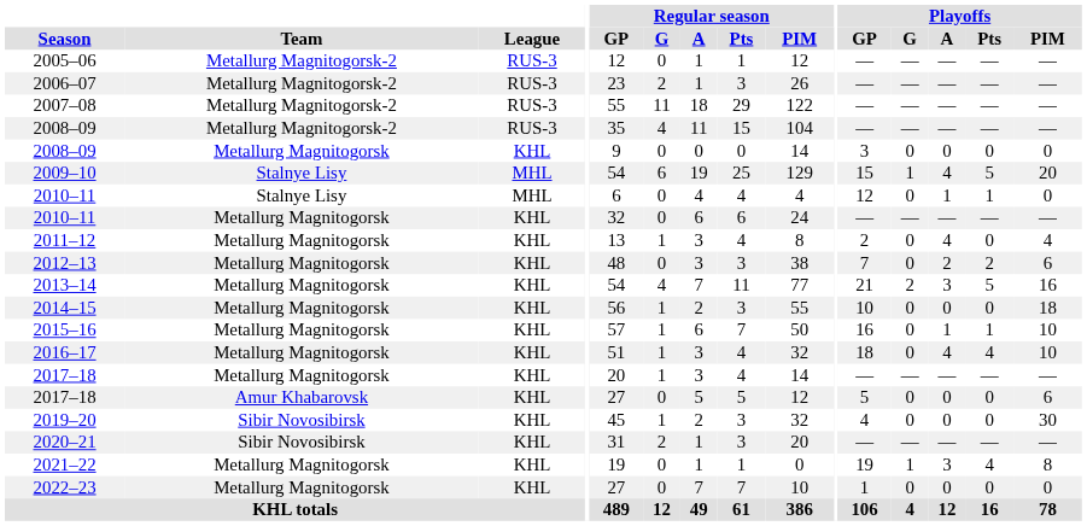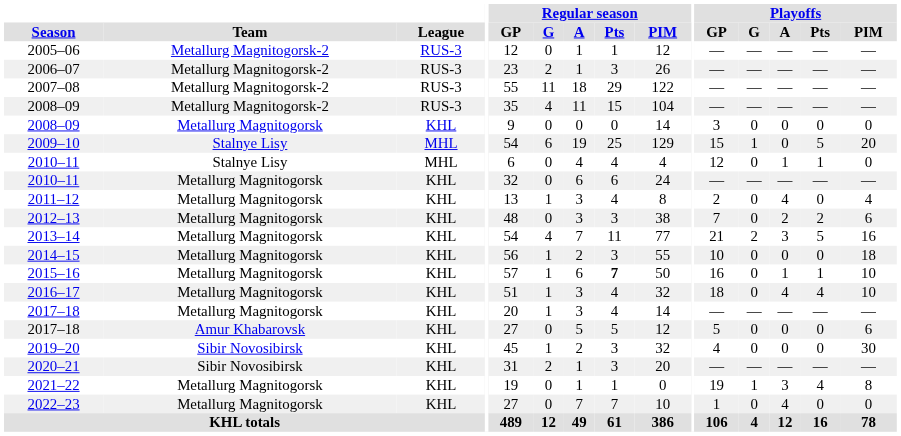 <table border="0" cellpadding="1" cellspacing="0" style="text-align:center; width:60em">
 <tr bgcolor="#e0e0e0">
 <th colspan="3" bgcolor="#ffffff"></th>
 <th rowspan="99" bgcolor="#ffffff"></th>
 <th colspan="5"><a href='#'>Regular season</a></th>
 <th rowspan="99" bgcolor="#ffffff"></th>
 <th colspan="5"><a href='#'>Playoffs</a></th>
 </tr>
 <tr bgcolor="#e0e0e0">
 <th><a href='#'>Season</a></th>
 <th>Team</th>
 <th>League</th>
 <th>GP</th>
 <th><a href='#'>G</a></th>
 <th><a href='#'>A</a></th>
 <th><a href='#'>Pts</a></th>
 <th><a href='#'>PIM</a></th>
 <th>GP</th>
 <th>G</th>
 <th>A</th>
 <th>Pts</th>
 <th>PIM</th>
 </tr>
 <tr>
 <td>2005–06</td>
 <td><a href='#'>Metallurg Magnitogorsk-2</a></td>
 <td><a href='#'>RUS-3</a></td>
 <td>12</td>
 <td>0</td>
 <td>1</td>
 <td>1</td>
 <td>12</td>
 <td>—</td>
 <td>—</td>
 <td>—</td>
 <td>—</td>
 <td>—</td>
 </tr>
 <tr bgcolor=f0f0f0>
 <td>2006–07</td>
 <td>Metallurg Magnitogorsk-2</td>
 <td>RUS-3</td>
 <td>23</td>
 <td>2</td>
 <td>1</td>
 <td>3</td>
 <td>26</td>
 <td>—</td>
 <td>—</td>
 <td>—</td>
 <td>—</td>
 <td>—</td>
 </tr>
 <tr>
 <td>2007–08</td>
 <td>Metallurg Magnitogorsk-2</td>
 <td>RUS-3</td>
 <td>55</td>
 <td>11</td>
 <td>18</td>
 <td>29</td>
 <td>122</td>
 <td>—</td>
 <td>—</td>
 <td>—</td>
 <td>—</td>
 <td>—</td>
 </tr>
 <tr bgcolor=f0f0f0>
 <td>2008–09</td>
 <td>Metallurg Magnitogorsk-2</td>
 <td>RUS-3</td>
 <td>35</td>
 <td>4</td>
 <td>11</td>
 <td>15</td>
 <td>104</td>
 <td>—</td>
 <td>—</td>
 <td>—</td>
 <td>—</td>
 <td>—</td>
 </tr>
 <tr>
 <td><a href='#'>2008–09</a></td>
 <td><a href='#'>Metallurg Magnitogorsk</a></td>
 <td><a href='#'>KHL</a></td>
 <td>9</td>
 <td>0</td>
 <td>0</td>
 <td>0</td>
 <td>14</td>
 <td>3</td>
 <td>0</td>
 <td>0</td>
 <td>0</td>
 <td>0</td>
 </tr>
 <tr bgcolor=f0f0f0>
 <td><a href='#'>2009–10</a></td>
 <td><a href='#'>Stalnye Lisy</a></td>
 <td><a href='#'>MHL</a></td>
 <td>54</td>
 <td>6</td>
 <td>19</td>
 <td>25</td>
 <td>129</td>
 <td>15</td>
 <td>1</td>
-<td>4</td>
+<td>0</td>
 <td>5</td>
 <td>20</td>
 </tr>
 <tr>
 <td><a href='#'>2010–11</a></td>
 <td>Stalnye Lisy</td>
 <td>MHL</td>
 <td>6</td>
 <td>0</td>
 <td>4</td>
 <td>4</td>
 <td>4</td>
 <td>12</td>
 <td>0</td>
 <td>1</td>
 <td>1</td>
 <td>0</td>
 </tr>
 <tr bgcolor=f0f0f0>
 <td><a href='#'>2010–11</a></td>
 <td>Metallurg Magnitogorsk</td>
 <td>KHL</td>
 <td>32</td>
 <td>0</td>
 <td>6</td>
 <td>6</td>
 <td>24</td>
 <td>—</td>
 <td>—</td>
 <td>—</td>
 <td>—</td>
 <td>—</td>
 </tr>
 <tr>
 <td><a href='#'>2011–12</a></td>
 <td>Metallurg Magnitogorsk</td>
 <td>KHL</td>
 <td>13</td>
 <td>1</td>
 <td>3</td>
 <td>4</td>
 <td>8</td>
 <td>2</td>
 <td>0</td>
 <td>4</td>
 <td>0</td>
 <td>4</td>
 </tr>
 <tr bgcolor=f0f0f0>
 <td><a href='#'>2012–13</a></td>
 <td>Metallurg Magnitogorsk</td>
 <td>KHL</td>
 <td>48</td>
 <td>0</td>
 <td>3</td>
 <td>3</td>
 <td>38</td>
 <td>7</td>
 <td>0</td>
 <td>2</td>
 <td>2</td>
 <td>6</td>
 </tr>
 <tr>
 <td><a href='#'>2013–14</a></td>
 <td>Metallurg Magnitogorsk</td>
 <td>KHL</td>
 <td>54</td>
 <td>4</td>
 <td>7</td>
 <td>11</td>
 <td>77</td>
 <td>21</td>
 <td>2</td>
 <td>3</td>
 <td>5</td>
 <td>16</td>
 </tr>
 <tr bgcolor=f0f0f0>
 <td><a href='#'>2014–15</a></td>
 <td>Metallurg Magnitogorsk</td>
 <td>KHL</td>
 <td>56</td>
 <td>1</td>
 <td>2</td>
 <td>3</td>
 <td>55</td>
 <td>10</td>
 <td>0</td>
 <td>0</td>
 <td>0</td>
 <td>18</td>
 </tr>
 <tr>
 <td><a href='#'>2015–16</a></td>
 <td>Metallurg Magnitogorsk</td>
 <td>KHL</td>
 <td>57</td>
 <td>1</td>
 <td>6</td>
-<td>7</td>
+<td><strong>7</strong></td>
 <td>50</td>
 <td>16</td>
 <td>0</td>
 <td>1</td>
 <td>1</td>
 <td>10</td>
 </tr>
 <tr bgcolor=f0f0f0>
 <td><a href='#'>2016–17</a></td>
 <td>Metallurg Magnitogorsk</td>
 <td>KHL</td>
 <td>51</td>
 <td>1</td>
 <td>3</td>
 <td>4</td>
 <td>32</td>
 <td>18</td>
 <td>0</td>
 <td>4</td>
 <td>4</td>
 <td>10</td>
 </tr>
 <tr>
 <td><a href='#'>2017–18</a></td>
 <td>Metallurg Magnitogorsk</td>
 <td>KHL</td>
 <td>20</td>
 <td>1</td>
 <td>3</td>
 <td>4</td>
 <td>14</td>
 <td>—</td>
 <td>—</td>
 <td>—</td>
 <td>—</td>
 <td>—</td>
 </tr>
 <tr bgcolor=f0f0f0>
 <td>2017–18</td>
 <td><a href='#'>Amur Khabarovsk</a></td>
 <td>KHL</td>
 <td>27</td>
 <td>0</td>
 <td>5</td>
 <td>5</td>
 <td>12</td>
 <td>5</td>
 <td>0</td>
 <td>0</td>
 <td>0</td>
 <td>6</td>
 </tr>
 <tr>
 <td><a href='#'>2019–20</a></td>
 <td><a href='#'>Sibir Novosibirsk</a></td>
 <td>KHL</td>
 <td>45</td>
 <td>1</td>
 <td>2</td>
 <td>3</td>
 <td>32</td>
 <td>4</td>
 <td>0</td>
 <td>0</td>
 <td>0</td>
 <td>30</td>
 </tr>
 <tr bgcolor=f0f0f0>
 <td><a href='#'>2020–21</a></td>
 <td>Sibir Novosibirsk</td>
 <td>KHL</td>
 <td>31</td>
 <td>2</td>
 <td>1</td>
 <td>3</td>
 <td>20</td>
 <td>—</td>
 <td>—</td>
 <td>—</td>
 <td>—</td>
 <td>—</td>
 </tr>
 <tr>
 <td><a href='#'>2021–22</a></td>
 <td>Metallurg Magnitogorsk</td>
 <td>KHL</td>
 <td>19</td>
 <td>0</td>
 <td>1</td>
 <td>1</td>
 <td>0</td>
 <td>19</td>
 <td>1</td>
 <td>3</td>
 <td>4</td>
 <td>8</td>
 </tr>
 <tr bgcolor=f0f0f0>
 <td><a href='#'>2022–23</a></td>
 <td>Metallurg Magnitogorsk</td>
 <td>KHL</td>
 <td>27</td>
 <td>0</td>
 <td>7</td>
 <td>7</td>
 <td>10</td>
 <td>1</td>
 <td>0</td>
-<td>0</td>
+<td>4</td>
 <td>0</td>
 <td>0</td>
 </tr>
 <tr ALIGN="center" bgcolor="#e0e0e0">
 <th colspan="3">KHL totals</th>
 <th ALIGN="center">489</th>
 <th ALIGN="center">12</th>
 <th ALIGN="center">49</th>
 <th ALIGN="center">61</th>
 <th ALIGN="center">386</th>
 <th ALIGN="center">106</th>
 <th ALIGN="center">4</th>
 <th ALIGN="center">12</th>
 <th ALIGN="center">16</th>
 <th ALIGN="center">78</th>
 </tr>
 </table>
